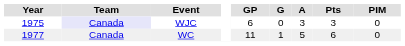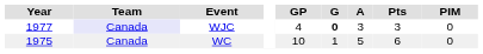 <table border="0" cellpadding="1" cellspacing="0" style="text-align:center; width:40em">
 <tr ALIGN="center" bgcolor="#e0e0e0">
 <th>Year</th>
 <th>Team</th>
 <th>Event</th>
 <th rowspan="99" bgcolor="#ffffff"> </th>
 <th>GP</th>
 <th>G</th>
 <th>A</th>
 <th>Pts</th>
 <th>PIM</th>
 </tr>
 <tr>
-<td><a href='#'>1975</a></td>
+<td><a href='#'>1977</a></td>
 <td style="background: lavender;"><a href='#'>Canada</a></td>
 <td><a href='#'>WJC</a></td>
-<td>6</td>
-<td>0</td>
+<td>4</td>
+<td><strong>0</strong></td>
 <td>3</td>
 <td>3</td>
 <td>0</td>
 </tr>
 <tr style="background:#f0f0f0;">
-<td><a href='#'>1977</a></td>
+<td><a href='#'>1975</a></td>
 <td><a href='#'>Canada</a></td>
 <td><a href='#'>WC</a></td>
-<td>11</td>
+<td>10</td>
 <td>1</td>
 <td>5</td>
 <td>6</td>
 <td>0</td>
 </tr>
 </table>
